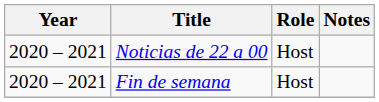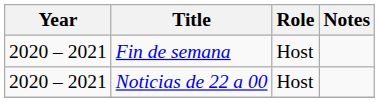 <table class="wikitable";>
 <tr>
 <th>Year</th>
 <th>Title</th>
 <th>Role</th>
 <th>Notes</th>
 </tr>
 <tr>
 <td>2020 – 2021</td>
-<td><em><a href='#'>Noticias de 22 a 00</a></em></td>
+<td><em><a href='#'>Fin de semana</a></em></td>
 <td>Host</td>
 <td></td>
 </tr>
 <tr>
 <td>2020 – 2021</td>
-<td><em><a href='#'>Fin de semana</a></em></td>
+<td><em><a href='#'>Noticias de 22 a 00</a></em></td>
 <td>Host</td>
 <td></td>
 </tr>
 <tr>
 </tr>
 </table>
